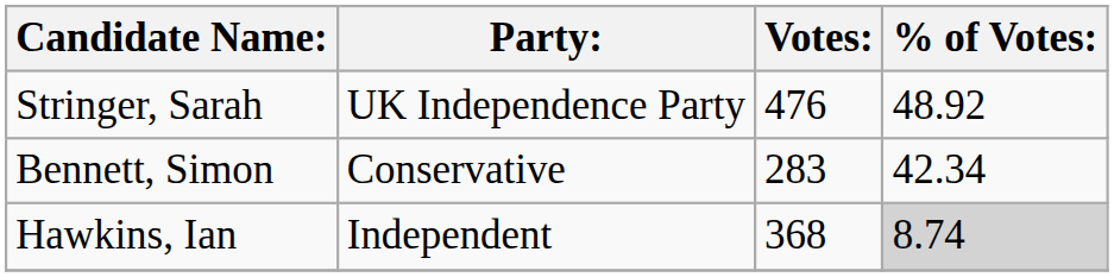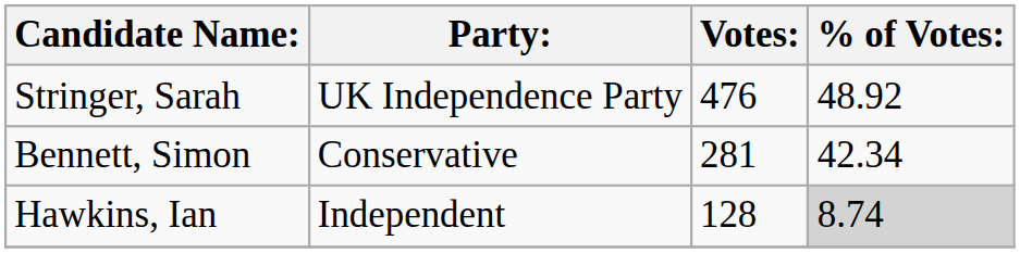 <table class="wikitable">
 <tr>
 <th>Candidate Name:</th>
 <th>Party:</th>
 <th>Votes:</th>
 <th>% of Votes:</th>
 </tr>
 <tr>
 <td>Stringer, Sarah</td>
 <td>UK Independence Party</td>
 <td>476</td>
 <td>48.92</td>
 </tr>
 <tr>
 <td>Bennett, Simon</td>
 <td>Conservative</td>
-<td>283</td>
+<td>281</td>
 <td>42.34</td>
 </tr>
 <tr>
 <td>Hawkins, Ian</td>
 <td>Independent</td>
-<td>368</td>
+<td>128</td>
 <td style="background: lightgrey;">8.74</td>
 </tr>
 <tr>
 </tr>
 </table>
